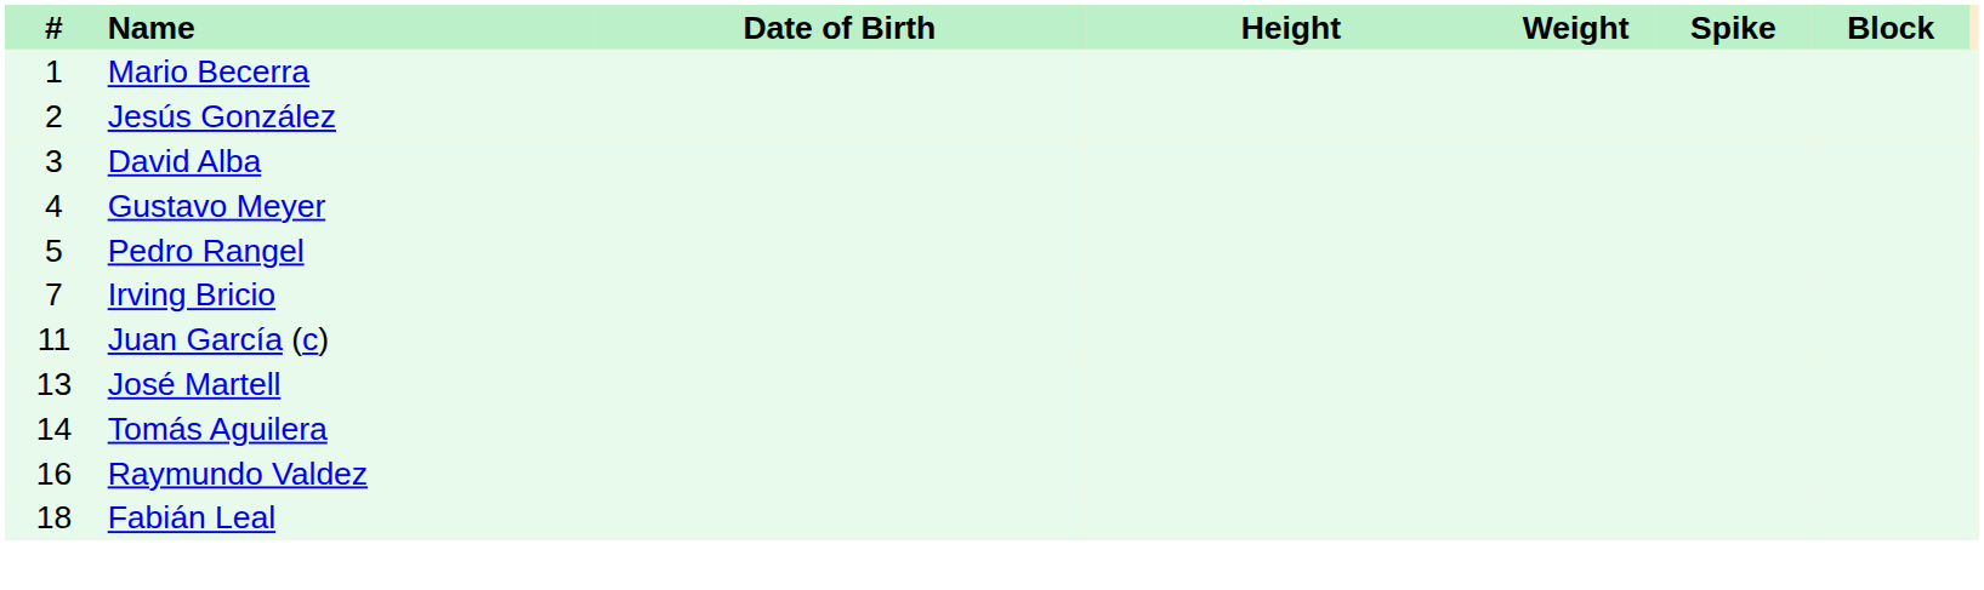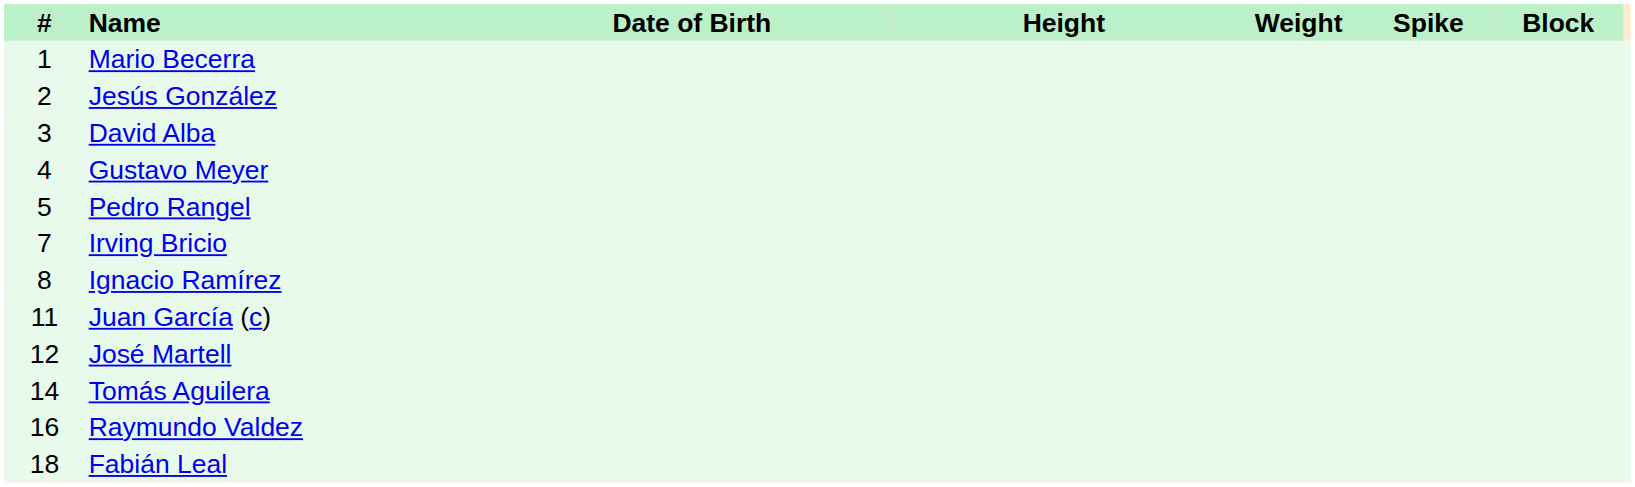 <table border=0 cellpadding=2 cellspacing=0  |- bgcolor=#FFECCE style="text-align:center; font-size:90%;" width=100%>
 <tr bgcolor=#BBF0C9>
 <th width=5%>#</th>
 <th width=25% align=left>Name</th>
 <th width=25%>Date of Birth</th>
 <th width=21%>Height</th>
 <th width=8%>Weight</th>
 <th width=8%>Spike</th>
 <th width=8%>Block</th>
 </tr>
 <tr bgcolor=#E7FAEC>
 <td>1</td>
 <td align=left><a href='#'>Mario Becerra</a></td>
 <td></td>
 <td></td>
 <td></td>
 <td></td>
 <td></td>
 <td></td>
 </tr>
 <tr bgcolor=#E7FAEC>
 <td>2</td>
 <td align=left><a href='#'>Jesús González</a></td>
 <td></td>
 <td></td>
 <td></td>
 <td></td>
 <td></td>
 <td></td>
 </tr>
 <tr bgcolor=#E7FAEC>
 <td>3</td>
 <td align=left><a href='#'>David Alba</a></td>
 <td></td>
 <td></td>
 <td></td>
 <td></td>
 <td></td>
 <td></td>
 </tr>
 <tr bgcolor=#E7FAEC>
 <td>4</td>
 <td align=left><a href='#'>Gustavo Meyer</a></td>
 <td></td>
 <td></td>
 <td></td>
 <td></td>
 <td></td>
 <td></td>
 </tr>
 <tr bgcolor=#E7FAEC>
 <td>5</td>
 <td align=left><a href='#'>Pedro Rangel</a></td>
 <td></td>
 <td></td>
 <td></td>
 <td></td>
 <td></td>
 <td></td>
 </tr>
 <tr bgcolor=#E7FAEC>
 <td>7</td>
 <td align=left><a href='#'>Irving Bricio</a></td>
 <td></td>
 <td></td>
 <td></td>
 <td></td>
 <td></td>
 <td></td>
 </tr>
 <tr bgcolor=#E7FAEC>
+<td>8</td>
+<td align=left><a href='#'>Ignacio Ramírez</a></td>
+<td></td>
+<td></td>
+<td></td>
+<td></td>
+<td></td>
+<td></td>
+</tr>
+<tr bgcolor=#E7FAEC>
 <td>11</td>
 <td align=left><a href='#'>Juan García</a> (<a href='#'>c</a>)</td>
 <td></td>
 <td></td>
 <td></td>
 <td></td>
 <td></td>
 <td></td>
 </tr>
 <tr bgcolor=#E7FAEC>
-<td>13</td>
+<td>12</td>
 <td align=left><a href='#'>José Martell</a></td>
 <td></td>
 <td></td>
 <td></td>
 <td></td>
 <td></td>
 <td></td>
 </tr>
 <tr bgcolor=#E7FAEC>
 <td>14</td>
 <td align=left><a href='#'>Tomás Aguilera</a></td>
 <td></td>
 <td></td>
 <td></td>
 <td></td>
 <td></td>
 <td></td>
 </tr>
 <tr bgcolor=#E7FAEC>
 <td>16</td>
 <td align=left><a href='#'>Raymundo Valdez</a></td>
 <td></td>
 <td></td>
 <td></td>
 <td></td>
 <td></td>
 <td></td>
 </tr>
 <tr bgcolor=#E7FAEC>
 <td>18</td>
 <td align=left><a href='#'>Fabián Leal</a></td>
 <td></td>
 <td></td>
 <td></td>
 <td></td>
 <td></td>
 <td></td>
 </tr>
 </table>
